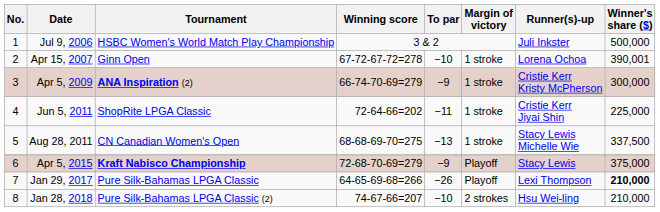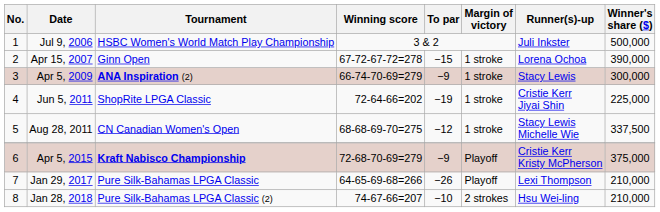 <table class="wikitable" style="font-size:95%;">
 <tr>
 <th>No.</th>
 <th>Date</th>
 <th>Tournament</th>
 <th>Winning score</th>
 <th>To par</th>
 <th>Margin of<br>victory</th>
 <th>Runner(s)-up</th>
 <th>Winner's<br>share (<a href='#'>$</a>)</th>
 </tr>
 <tr>
 <td align=center>1</td>
 <td align=right>Jul 9, <a href='#'>2006</a></td>
 <td><a href='#'>HSBC Women's World Match Play Championship</a></td>
 <td colspan=3 align=center>3 & 2</td>
 <td> <a href='#'>Juli Inkster</a></td>
 <td align=center>500,000</td>
 </tr>
 <tr>
 <td align=center>2</td>
 <td align=right>Apr 15, <a href='#'>2007</a></td>
 <td><a href='#'>Ginn Open</a></td>
 <td align=right>67-72-67-72=278</td>
-<td align=center>−10</td>
+<td align=center>−15</td>
 <td>1 stroke</td>
 <td> <a href='#'>Lorena Ochoa</a></td>
-<td align=center>390,001</td>
+<td align=center>390,000</td>
 </tr>
 <tr style="background:#e5d1cb;">
 <td align=center>3</td>
 <td align=right>Apr 5, <a href='#'>2009</a></td>
 <td><strong><a href='#'>ANA Inspiration</a></strong> <small>(2)</small></td>
 <td align=right>66-74-70-69=279</td>
 <td align=center>−9</td>
 <td>1 stroke</td>
-<td> <a href='#'>Cristie Kerr</a><br> <a href='#'>Kristy McPherson</a></td>
+<td> <a href='#'>Stacy Lewis</a></td>
 <td align=center>300,000</td>
 </tr>
 <tr>
 <td align=center>4</td>
 <td align=right>Jun 5, <a href='#'>2011</a></td>
 <td><a href='#'>ShopRite LPGA Classic</a></td>
 <td align=right>72-64-66=202</td>
-<td align=center>−11</td>
+<td align=center>−19</td>
 <td>1 stroke</td>
 <td> <a href='#'>Cristie Kerr</a><br> <a href='#'>Jiyai Shin</a></td>
 <td align=center>225,000</td>
 </tr>
 <tr>
 <td align=center>5</td>
 <td align=right>Aug 28, 2011</td>
 <td><a href='#'>CN Canadian Women's Open</a></td>
 <td align=right>68-68-69-70=275</td>
-<td align=center>−13</td>
+<td align=center>−12</td>
 <td>1 stroke</td>
 <td> <a href='#'>Stacy Lewis</a><br> <a href='#'>Michelle Wie</a></td>
 <td align=center>337,500</td>
 </tr>
 <tr>
 </tr>
 <tr style="background:#e5d1cb;">
 <td align=center>6</td>
 <td align=right>Apr 5, <a href='#'>2015</a></td>
 <td><strong><a href='#'>Kraft Nabisco Championship</a></strong></td>
 <td align=right>72-68-70-69=279</td>
 <td align=center>−9</td>
 <td>Playoff</td>
-<td> <a href='#'>Stacy Lewis</a></td>
+<td> <a href='#'>Cristie Kerr</a><br> <a href='#'>Kristy McPherson</a></td>
 <td align=center>375,000</td>
 </tr>
 <tr>
 <td align=center>7</td>
 <td align=right>Jan 29, <a href='#'>2017</a></td>
 <td><a href='#'>Pure Silk-Bahamas LPGA Classic</a></td>
 <td align=right>64-65-69-68=266</td>
 <td align=center>−26</td>
 <td>Playoff</td>
 <td> <a href='#'>Lexi Thompson</a></td>
-<td align=center><strong>210,000</strong></td>
+<td align=center>210,000</td>
 </tr>
 <tr>
 <td align=center>8</td>
 <td align=right>Jan 28, <a href='#'>2018</a></td>
 <td><a href='#'>Pure Silk-Bahamas LPGA Classic</a> <small>(2)</small></td>
 <td align=right>74-67-66=207</td>
 <td align=center>−10</td>
 <td>2 strokes</td>
 <td> <a href='#'>Hsu Wei-ling</a></td>
 <td align=center>210,000</td>
 </tr>
 </table>
